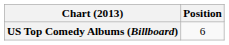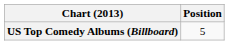 <table class="wikitable plainrowheaders">
 <tr>
 <th scope="col">Chart (2013)</th>
 <th scope="col">Position</th>
 </tr>
 <tr>
 <th scope="row">US Top Comedy Albums (<em>Billboard</em>)</th>
-<td align=center>6</td>
+<td align=center>5</td>
 </tr>
 </table>
